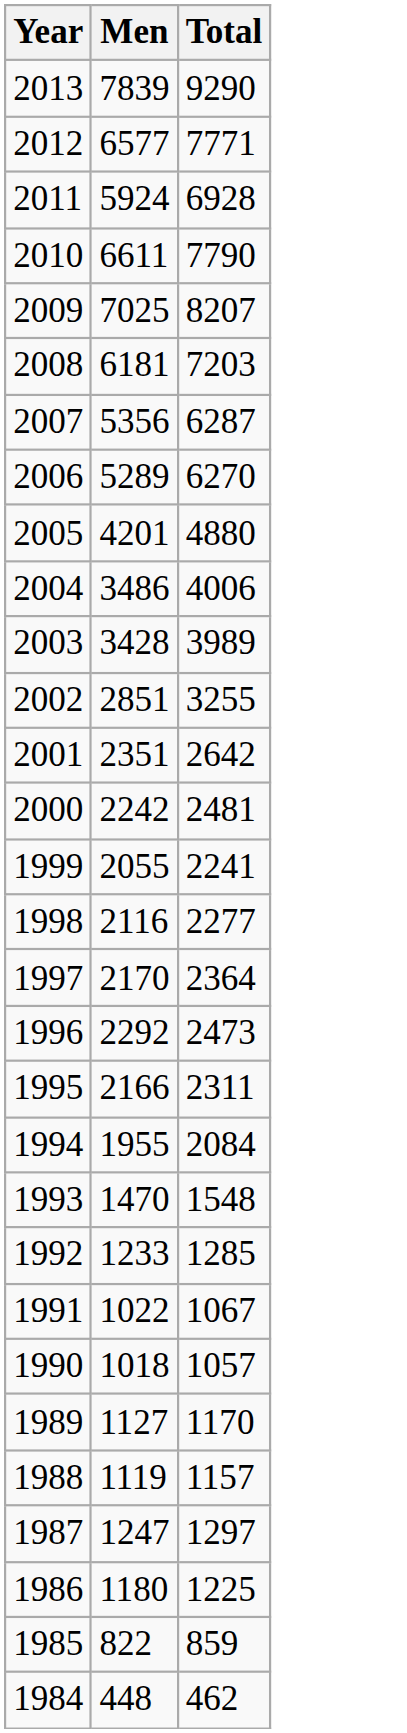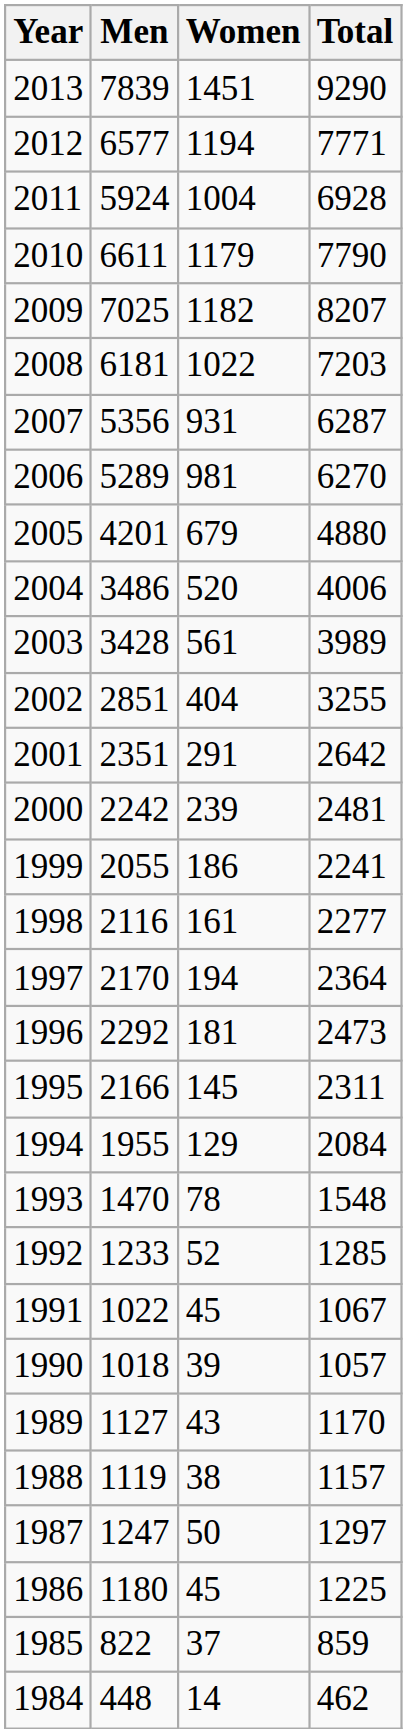 <table class="wikitable sortable">
 <tr>
 <th>Year</th>
 <th>Men</th>
+<th>Women</th>
 <th>Total</th>
 </tr>
 <tr>
 <td>2013</td>
 <td>7839</td>
+<td>1451</td>
 <td>9290</td>
 </tr>
 <tr>
 <td>2012</td>
 <td>6577</td>
+<td>1194</td>
 <td>7771</td>
 </tr>
 <tr>
 <td>2011</td>
 <td>5924</td>
+<td>1004</td>
 <td>6928</td>
 </tr>
 <tr>
 <td>2010</td>
 <td>6611</td>
+<td>1179</td>
 <td>7790</td>
 </tr>
 <tr>
 <td>2009</td>
 <td>7025</td>
+<td>1182</td>
 <td>8207</td>
 </tr>
 <tr>
 <td>2008</td>
 <td>6181</td>
+<td>1022</td>
 <td>7203</td>
 </tr>
 <tr>
 <td>2007</td>
 <td>5356</td>
+<td>931</td>
 <td>6287</td>
 </tr>
 <tr>
 <td>2006</td>
 <td>5289</td>
+<td>981</td>
 <td>6270</td>
 </tr>
 <tr>
 <td>2005</td>
 <td>4201</td>
+<td>679</td>
 <td>4880</td>
 </tr>
 <tr>
 <td>2004</td>
 <td>3486</td>
+<td>520</td>
 <td>4006</td>
 </tr>
 <tr>
 <td>2003</td>
 <td>3428</td>
+<td>561</td>
 <td>3989</td>
 </tr>
 <tr>
 <td>2002</td>
 <td>2851</td>
+<td>404</td>
 <td>3255</td>
 </tr>
 <tr>
 <td>2001</td>
 <td>2351</td>
+<td>291</td>
 <td>2642</td>
 </tr>
 <tr>
 <td>2000</td>
 <td>2242</td>
+<td>239</td>
 <td>2481</td>
 </tr>
 <tr>
 <td>1999</td>
 <td>2055</td>
+<td>186</td>
 <td>2241</td>
 </tr>
 <tr>
 <td>1998</td>
 <td>2116</td>
+<td>161</td>
 <td>2277</td>
 </tr>
 <tr>
 <td>1997</td>
 <td>2170</td>
+<td>194</td>
 <td>2364</td>
 </tr>
 <tr>
 <td>1996</td>
 <td>2292</td>
+<td>181</td>
 <td>2473</td>
 </tr>
 <tr>
 <td>1995</td>
 <td>2166</td>
+<td>145</td>
 <td>2311</td>
 </tr>
 <tr>
 <td>1994</td>
 <td>1955</td>
+<td>129</td>
 <td>2084</td>
 </tr>
 <tr>
 <td>1993</td>
 <td>1470</td>
+<td>78</td>
 <td>1548</td>
 </tr>
 <tr>
 <td>1992</td>
 <td>1233</td>
+<td>52</td>
 <td>1285</td>
 </tr>
 <tr>
 <td>1991</td>
 <td>1022</td>
+<td>45</td>
 <td>1067</td>
 </tr>
 <tr>
 <td>1990</td>
 <td>1018</td>
+<td>39</td>
 <td>1057</td>
 </tr>
 <tr>
 <td>1989</td>
 <td>1127</td>
+<td>43</td>
 <td>1170</td>
 </tr>
 <tr>
 <td>1988</td>
 <td>1119</td>
+<td>38</td>
 <td>1157</td>
 </tr>
 <tr>
 <td>1987</td>
 <td>1247</td>
+<td>50</td>
 <td>1297</td>
 </tr>
 <tr>
 <td>1986</td>
 <td>1180</td>
+<td>45</td>
 <td>1225</td>
 </tr>
 <tr>
 <td>1985</td>
 <td>822</td>
+<td>37</td>
 <td>859</td>
 </tr>
 <tr>
 <td>1984</td>
 <td>448</td>
+<td>14</td>
 <td>462</td>
 </tr>
 </table>
